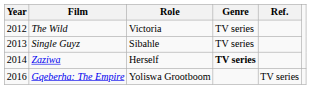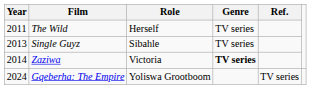 <table class="wikitable">
 <tr>
 <th>Year</th>
 <th>Film</th>
 <th>Role</th>
 <th>Genre</th>
 <th>Ref.</th>
 </tr>
 <tr>
-<td>2012</td>
+<td>2011</td>
 <td><em>The Wild</em></td>
-<td>Victoria</td>
+<td>Herself</td>
 <td>TV series</td>
 <td></td>
 </tr>
 <tr>
 <td>2013</td>
 <td><em>Single Guyz</em></td>
 <td>Sibahle</td>
 <td>TV series</td>
 <td></td>
 </tr>
 <tr>
 <td>2014</td>
 <td><em><a href='#'>Zaziwa</a></em></td>
-<td>Herself</td>
+<td>Victoria</td>
 <td><strong>TV series</strong></td>
 <td></td>
 </tr>
 <tr>
-<td>2016</td>
+<td>2024</td>
 <td><em><a href='#'>Gqeberha: The Empire</a></em></td>
 <td>Yoliswa Grootboom</td>
 <td></td>
 <td>TV series</td>
 <td></td>
 </tr>
 </table>
